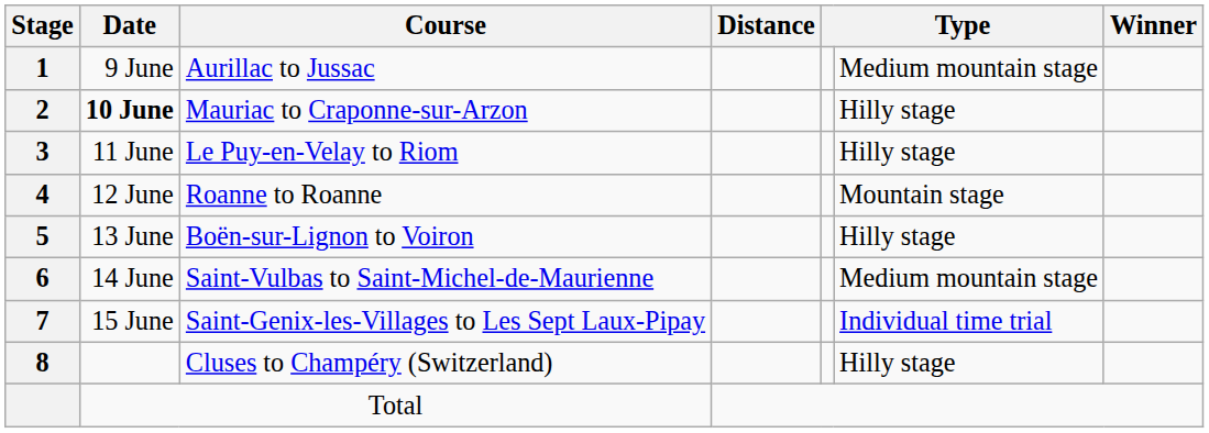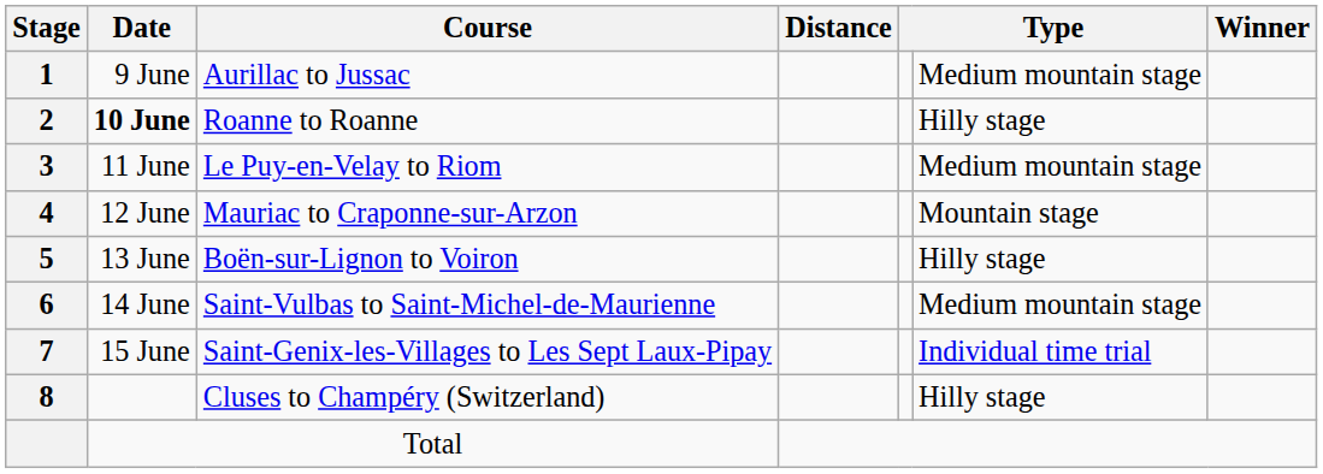 <table class="wikitable">
 <tr>
 <th scope="col">Stage</th>
 <th scope="col">Date</th>
 <th scope="col">Course</th>
 <th scope="col">Distance</th>
 <th scope="col" colspan="2">Type</th>
 <th scope="col">Winner</th>
 </tr>
 <tr>
 <th scope="row">1</th>
 <td style="text-align:right;">9 June</td>
 <td><a href='#'>Aurillac</a> to <a href='#'>Jussac</a></td>
 <td></td>
 <td></td>
 <td>Medium mountain stage</td>
 <td></td>
 </tr>
 <tr>
 <th scope="row">2</th>
 <td style="text-align:right;"><strong>10 June</strong></td>
-<td><a href='#'>Mauriac</a> to <a href='#'>Craponne-sur-Arzon</a></td>
+<td><a href='#'>Roanne</a> to Roanne</td>
 <td></td>
 <td></td>
 <td>Hilly stage</td>
 <td></td>
 </tr>
 <tr>
 <th scope="row">3</th>
 <td style="text-align:right;">11 June</td>
 <td><a href='#'>Le Puy-en-Velay</a> to <a href='#'>Riom</a></td>
 <td></td>
 <td></td>
-<td>Hilly stage</td>
+<td>Medium mountain stage</td>
 <td></td>
 </tr>
 <tr>
 <th scope="row">4</th>
 <td style="text-align:right;">12 June</td>
-<td><a href='#'>Roanne</a> to Roanne</td>
+<td><a href='#'>Mauriac</a> to <a href='#'>Craponne-sur-Arzon</a></td>
 <td></td>
 <td></td>
 <td>Mountain stage</td>
 <td></td>
 </tr>
 <tr>
 <th scope="row">5</th>
 <td style="text-align:right;">13 June</td>
 <td><a href='#'>Boën-sur-Lignon</a> to <a href='#'>Voiron</a></td>
 <td></td>
 <td></td>
 <td>Hilly stage</td>
 <td></td>
 </tr>
 <tr>
 <th scope="row">6</th>
 <td style="text-align:right;">14 June</td>
 <td><a href='#'>Saint-Vulbas</a> to <a href='#'>Saint-Michel-de-Maurienne</a></td>
 <td></td>
 <td></td>
 <td>Medium mountain stage</td>
 <td></td>
 </tr>
 <tr>
 <th scope="row">7</th>
 <td style="text-align:right;">15 June</td>
 <td><a href='#'>Saint-Genix-les-Villages</a> to <a href='#'>Les Sept Laux-Pipay</a></td>
 <td></td>
 <td></td>
 <td><a href='#'>Individual time trial</a></td>
 <td></td>
 </tr>
 <tr>
 <th scope="row">8</th>
 <td style="text-align:right;"></td>
 <td><a href='#'>Cluses</a> to <a href='#'>Champéry</a> (Switzerland)</td>
 <td></td>
 <td></td>
 <td>Hilly stage</td>
 <td></td>
 </tr>
 <tr>
 <th scope="row"></th>
 <td colspan="2" style="text-align:center">Total</td>
 <td colspan="4" style="text-align:center"></td>
 </tr>
 </table>
